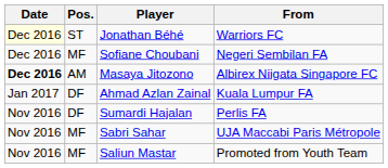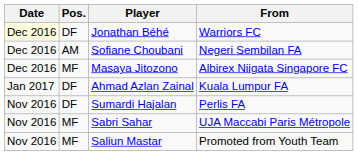 <table class="wikitable sortable">
 <tr>
 <th>Date</th>
 <th>Pos.</th>
 <th>Player</th>
 <th>From</th>
 </tr>
 <tr>
 <td style="background: lightyellow;">Dec 2016</td>
-<td>ST</td>
+<td>DF</td>
 <td> <a href='#'>Jonathan Béhé</a></td>
 <td> <a href='#'>Warriors FC</a></td>
 </tr>
 <tr>
 <td>Dec 2016</td>
-<td>MF</td>
+<td>AM</td>
 <td> <a href='#'>Sofiane Choubani</a></td>
 <td> <a href='#'>Negeri Sembilan FA</a></td>
 </tr>
 <tr>
-<td><strong>Dec 2016</strong></td>
-<td>AM</td>
+<td>Dec 2016</td>
+<td>MF</td>
 <td> <a href='#'>Masaya Jitozono</a></td>
 <td> <a href='#'>Albirex Niigata Singapore FC</a></td>
 </tr>
 <tr>
 <td>Jan 2017</td>
 <td>DF</td>
 <td> <a href='#'>Ahmad Azlan Zainal</a></td>
 <td> <a href='#'>Kuala Lumpur FA</a></td>
 </tr>
 <tr>
 <td>Nov 2016</td>
 <td>DF</td>
 <td> <a href='#'>Sumardi Hajalan</a></td>
 <td> <a href='#'>Perlis FA</a></td>
 </tr>
 <tr>
 <td>Nov 2016</td>
 <td>MF</td>
 <td> <a href='#'>Sabri Sahar</a></td>
 <td> <a href='#'>UJA Maccabi Paris Métropole</a></td>
 </tr>
 <tr>
 <td>Nov 2016</td>
 <td>MF</td>
 <td> <a href='#'>Saliun Mastar</a></td>
 <td>Promoted from Youth Team</td>
 </tr>
 </table>
